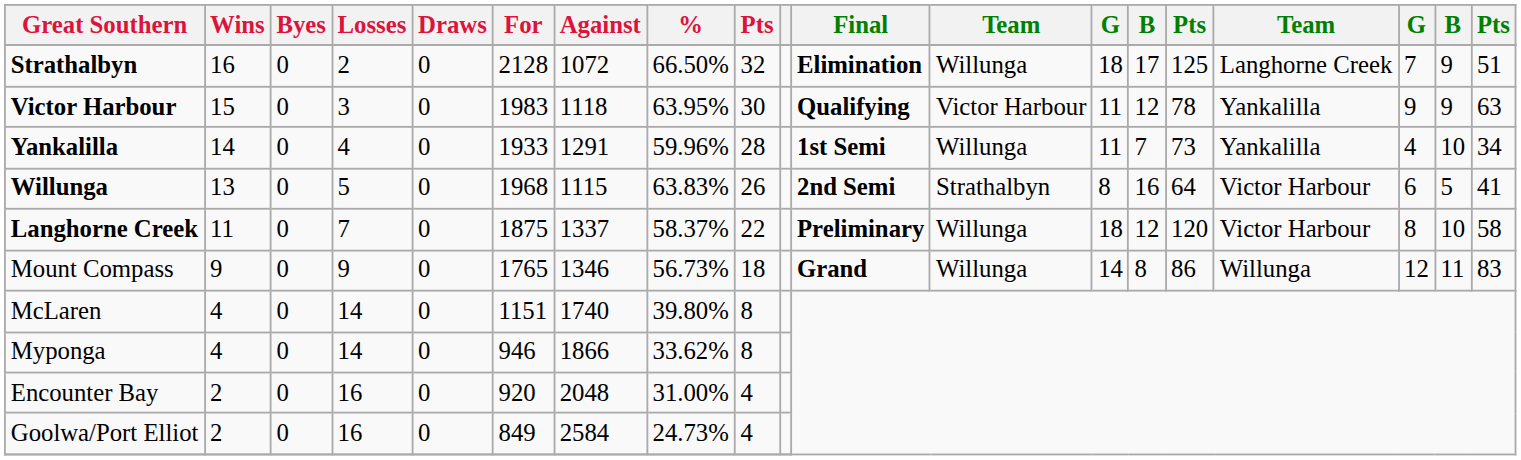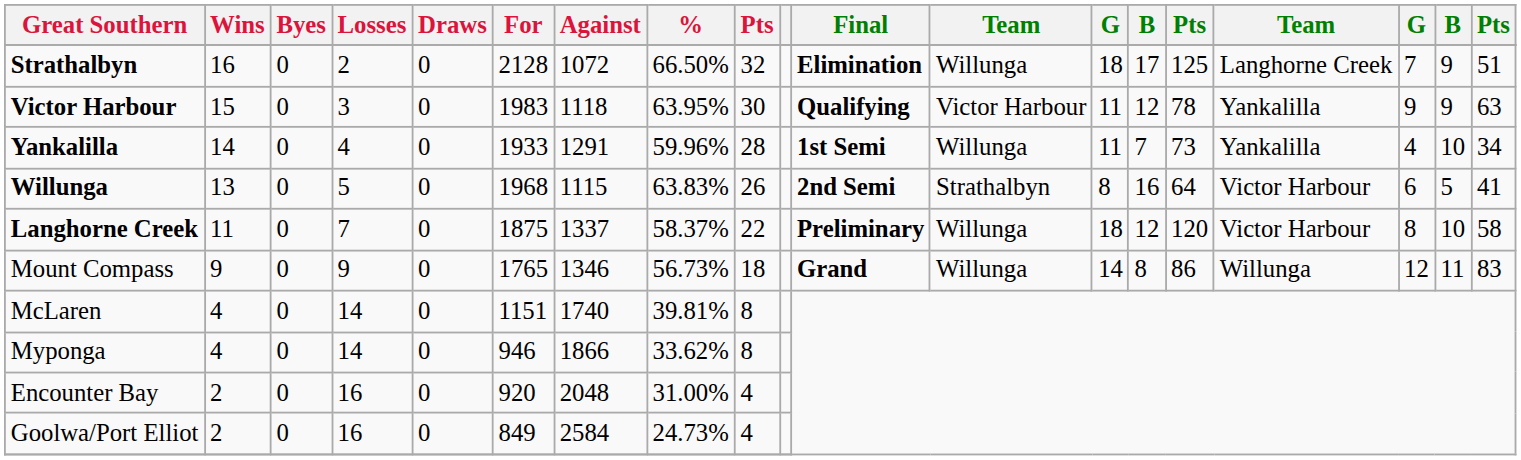 <table style="font-size: 85%; text-align: left;" class="wikitable">
 <tr>
 <th style="color:crimson">Great Southern</th>
 <th style="color:crimson">Wins</th>
 <th style="color:crimson">Byes</th>
 <th style="color:crimson">Losses</th>
 <th style="color:crimson">Draws</th>
 <th style="color:crimson">For</th>
 <th style="color:crimson">Against</th>
 <th style="color:crimson">%</th>
 <th style="color:crimson">Pts</th>
 <th></th>
 <th style="color:green">Final</th>
 <th style="color:green">Team</th>
 <th style="color:green">G</th>
 <th style="color:green">B</th>
 <th style="color:green">Pts</th>
 <th style="color:green">Team</th>
 <th style="color:green">G</th>
 <th style="color:green">B</th>
 <th style="color:green">Pts</th>
 </tr>
 <tr>
 </tr>
 <tr>
 </tr>
 <tr>
 <td><strong>	Strathalbyn	</strong></td>
 <td>16</td>
 <td>0</td>
 <td>2</td>
 <td>0</td>
 <td>2128</td>
 <td>1072</td>
 <td>66.50%</td>
 <td>32</td>
 <td></td>
 <td><strong>Elimination</strong></td>
 <td>Willunga</td>
 <td>18</td>
 <td>17</td>
 <td>125</td>
 <td>Langhorne Creek</td>
 <td>7</td>
 <td>9</td>
 <td>51</td>
 </tr>
 <tr>
 <td><strong>	Victor Harbour	</strong></td>
 <td>15</td>
 <td>0</td>
 <td>3</td>
 <td>0</td>
 <td>1983</td>
 <td>1118</td>
 <td>63.95%</td>
 <td>30</td>
 <td></td>
 <td><strong>Qualifying</strong></td>
 <td>Victor Harbour</td>
 <td>11</td>
 <td>12</td>
 <td>78</td>
 <td>Yankalilla</td>
 <td>9</td>
 <td>9</td>
 <td>63</td>
 </tr>
 <tr>
 <td><strong>	Yankalilla	</strong></td>
 <td>14</td>
 <td>0</td>
 <td>4</td>
 <td>0</td>
 <td>1933</td>
 <td>1291</td>
 <td>59.96%</td>
 <td>28</td>
 <td></td>
 <td><strong>1st Semi</strong></td>
 <td>Willunga</td>
 <td>11</td>
 <td>7</td>
 <td>73</td>
 <td>Yankalilla</td>
 <td>4</td>
 <td>10</td>
 <td>34</td>
 </tr>
 <tr>
 <td><strong>	Willunga	</strong></td>
 <td>13</td>
 <td>0</td>
 <td>5</td>
 <td>0</td>
 <td>1968</td>
 <td>1115</td>
 <td>63.83%</td>
 <td>26</td>
 <td></td>
 <td><strong>2nd Semi</strong></td>
 <td>Strathalbyn</td>
 <td>8</td>
 <td>16</td>
 <td>64</td>
 <td>Victor Harbour</td>
 <td>6</td>
 <td>5</td>
 <td>41</td>
 </tr>
 <tr ||>
 <td><strong>	Langhorne Creek	</strong></td>
 <td>11</td>
 <td>0</td>
 <td>7</td>
 <td>0</td>
 <td>1875</td>
 <td>1337</td>
 <td>58.37%</td>
 <td>22</td>
 <td></td>
 <td><strong>Preliminary</strong></td>
 <td>Willunga</td>
 <td>18</td>
 <td>12</td>
 <td>120</td>
 <td>Victor Harbour</td>
 <td>8</td>
 <td>10</td>
 <td>58</td>
 </tr>
 <tr>
 <td>Mount Compass</td>
 <td>9</td>
 <td>0</td>
 <td>9</td>
 <td>0</td>
 <td>1765</td>
 <td>1346</td>
 <td>56.73%</td>
 <td>18</td>
 <td></td>
 <td><strong>Grand</strong></td>
 <td>Willunga</td>
 <td>14</td>
 <td>8</td>
 <td>86</td>
 <td>Willunga</td>
 <td>12</td>
 <td>11</td>
 <td>83</td>
 </tr>
 <tr>
 <td>McLaren</td>
 <td>4</td>
 <td>0</td>
 <td>14</td>
 <td>0</td>
 <td>1151</td>
 <td>1740</td>
-<td>39.80%</td>
+<td>39.81%</td>
 <td>8</td>
 <td></td>
 </tr>
 <tr>
 <td>Myponga</td>
 <td>4</td>
 <td>0</td>
 <td>14</td>
 <td>0</td>
 <td>946</td>
 <td>1866</td>
 <td>33.62%</td>
 <td>8</td>
 <td></td>
 </tr>
 <tr>
 <td>Encounter Bay</td>
 <td>2</td>
 <td>0</td>
 <td>16</td>
 <td>0</td>
 <td>920</td>
 <td>2048</td>
 <td>31.00%</td>
 <td>4</td>
 <td></td>
 </tr>
 <tr>
 <td>Goolwa/Port Elliot</td>
 <td>2</td>
 <td>0</td>
 <td>16</td>
 <td>0</td>
 <td>849</td>
 <td>2584</td>
 <td>24.73%</td>
 <td>4</td>
 <td></td>
 </tr>
 <tr>
 </tr>
 </table>
